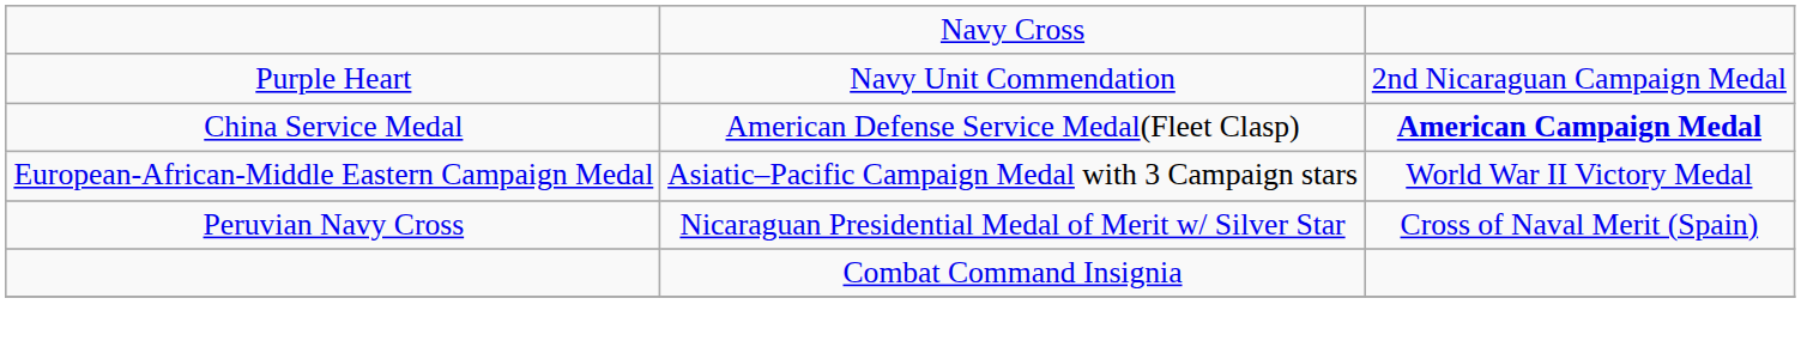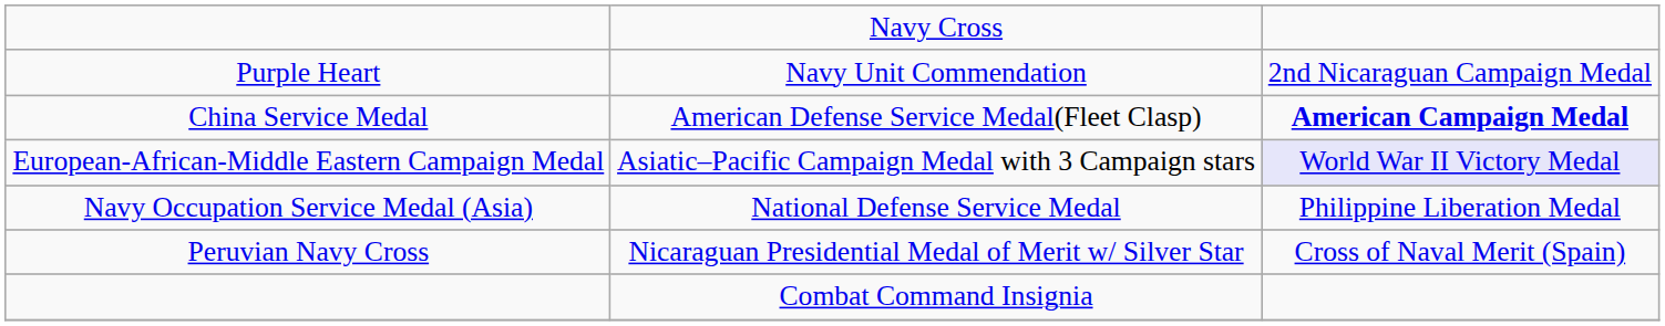 <table class="wikitable" style="margin:1em auto; text-align:center;">
 <tr>
 <td></td>
 <td><a href='#'>Navy Cross</a></td>
 <td></td>
 </tr>
 <tr>
 <td><a href='#'>Purple Heart</a></td>
 <td><a href='#'>Navy Unit Commendation</a></td>
 <td><a href='#'>2nd Nicaraguan Campaign Medal</a></td>
 </tr>
 <tr>
 <td><a href='#'>China Service Medal</a></td>
 <td><a href='#'>American Defense Service Medal</a>(Fleet Clasp)</td>
 <td><strong><a href='#'>American Campaign Medal</a></strong></td>
 </tr>
 <tr>
 <td><a href='#'>European-African-Middle Eastern Campaign Medal</a></td>
 <td><a href='#'>Asiatic–Pacific Campaign Medal</a> with 3 Campaign stars</td>
-<td><a href='#'>World War II Victory Medal</a></td>
+<td style="background: lavender;"><a href='#'>World War II Victory Medal</a></td>
+</tr>
+<tr>
+<td><a href='#'>Navy Occupation Service Medal (Asia)</a></td>
+<td><a href='#'>National Defense Service Medal</a></td>
+<td><a href='#'>Philippine Liberation Medal</a></td>
 </tr>
 <tr>
 <td><a href='#'>Peruvian Navy Cross</a></td>
 <td><a href='#'>Nicaraguan Presidential Medal of Merit w/ Silver Star</a></td>
 <td><a href='#'>Cross of Naval Merit (Spain)</a></td>
 </tr>
 <tr>
 <td></td>
 <td><a href='#'>Combat Command Insignia</a></td>
 <td></td>
 </tr>
 <tr>
 </tr>
 </table>
